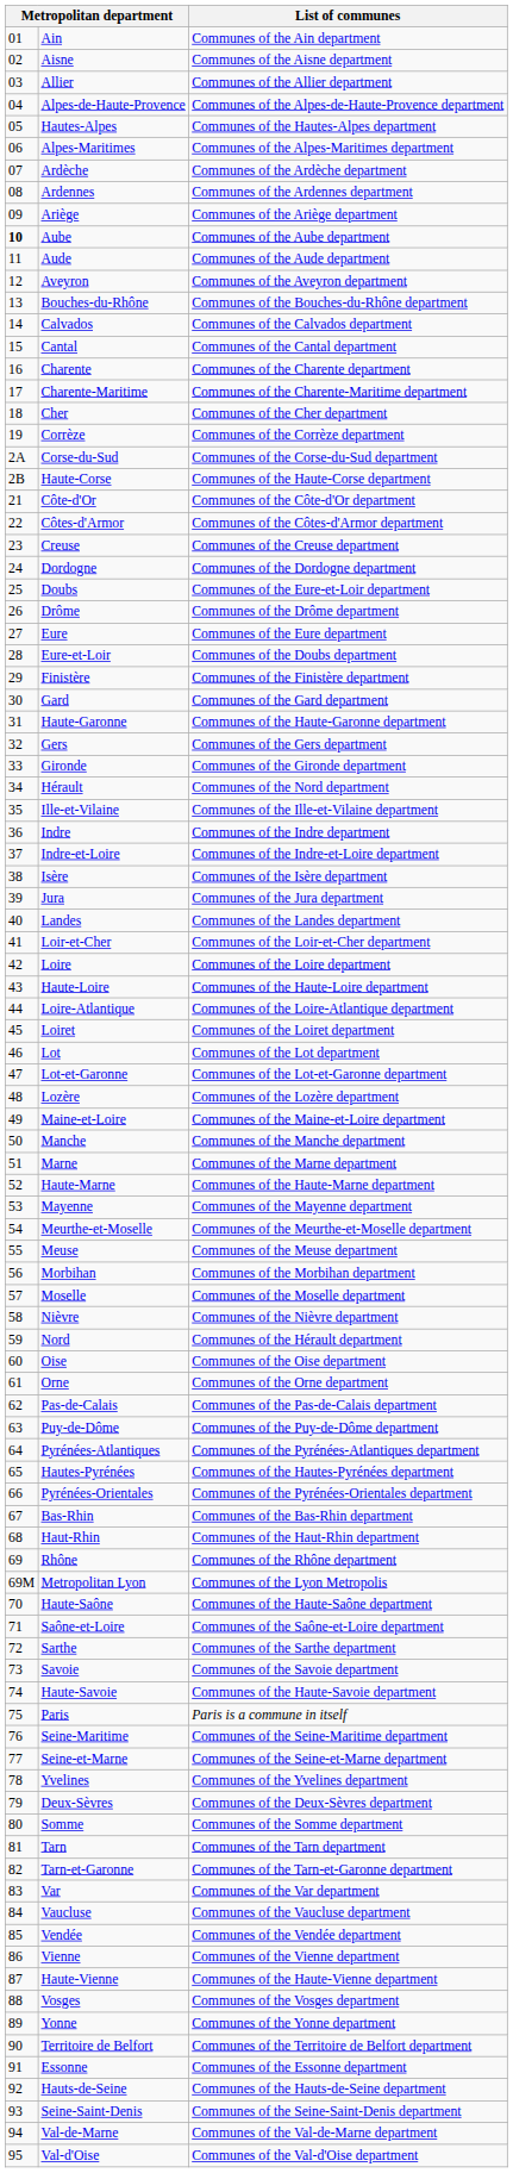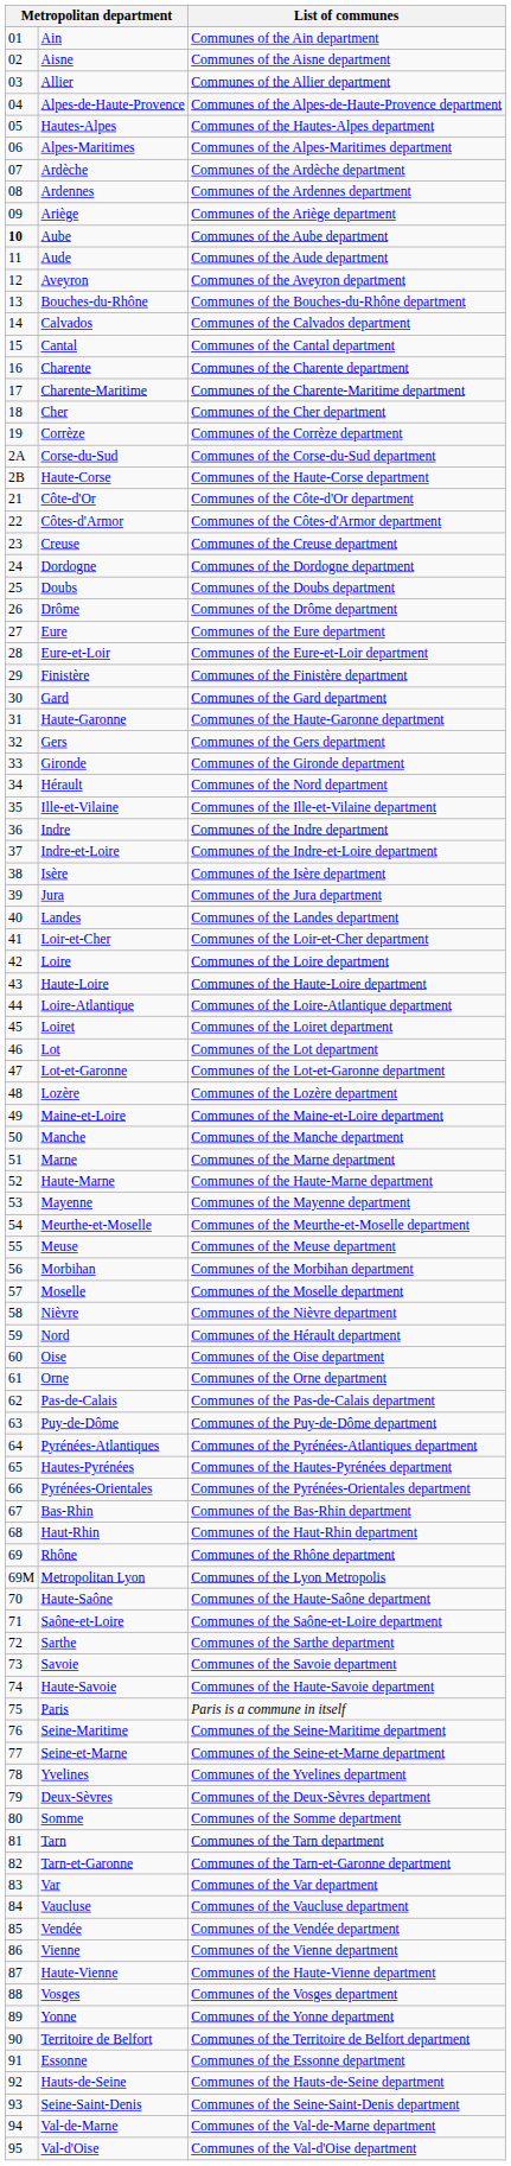 <table class="wikitable">
 <tr>
 <th colspan=2>Metropolitan department</th>
 <th>List of communes</th>
 </tr>
 <tr>
 <td>01</td>
 <td><a href='#'>Ain</a></td>
 <td><a href='#'>Communes of the Ain department</a></td>
 </tr>
 <tr>
 <td>02</td>
 <td><a href='#'>Aisne</a></td>
 <td><a href='#'>Communes of the Aisne department</a></td>
 </tr>
 <tr>
 <td>03</td>
 <td><a href='#'>Allier</a></td>
 <td><a href='#'>Communes of the Allier department</a></td>
 </tr>
 <tr>
 <td>04</td>
 <td><a href='#'>Alpes-de-Haute-Provence</a></td>
 <td><a href='#'>Communes of the Alpes-de-Haute-Provence department</a></td>
 </tr>
 <tr>
 <td>05</td>
 <td><a href='#'>Hautes-Alpes</a></td>
 <td><a href='#'>Communes of the Hautes-Alpes department</a></td>
 </tr>
 <tr>
 <td>06</td>
 <td><a href='#'>Alpes-Maritimes</a></td>
 <td><a href='#'>Communes of the Alpes-Maritimes department</a></td>
 </tr>
 <tr>
 <td>07</td>
 <td><a href='#'>Ardèche</a></td>
 <td><a href='#'>Communes of the Ardèche department</a></td>
 </tr>
 <tr>
 <td>08</td>
 <td><a href='#'>Ardennes</a></td>
 <td><a href='#'>Communes of the Ardennes department</a></td>
 </tr>
 <tr>
 <td>09</td>
 <td><a href='#'>Ariège</a></td>
 <td><a href='#'>Communes of the Ariège department</a></td>
 </tr>
 <tr>
 <td><strong>10</strong></td>
 <td><a href='#'>Aube</a></td>
 <td><a href='#'>Communes of the Aube department</a></td>
 </tr>
 <tr>
 <td>11</td>
 <td><a href='#'>Aude</a></td>
 <td><a href='#'>Communes of the Aude department</a></td>
 </tr>
 <tr>
 <td>12</td>
 <td><a href='#'>Aveyron</a></td>
 <td><a href='#'>Communes of the Aveyron department</a></td>
 </tr>
 <tr>
 <td>13</td>
 <td><a href='#'>Bouches-du-Rhône</a></td>
 <td><a href='#'>Communes of the Bouches-du-Rhône department</a></td>
 </tr>
 <tr>
 <td>14</td>
 <td><a href='#'>Calvados</a></td>
 <td><a href='#'>Communes of the Calvados department</a></td>
 </tr>
 <tr>
 <td>15</td>
 <td><a href='#'>Cantal</a></td>
 <td><a href='#'>Communes of the Cantal department</a></td>
 </tr>
 <tr>
 <td>16</td>
 <td><a href='#'>Charente</a></td>
 <td><a href='#'>Communes of the Charente department</a></td>
 </tr>
 <tr>
 <td>17</td>
 <td><a href='#'>Charente-Maritime</a></td>
 <td><a href='#'>Communes of the Charente-Maritime department</a></td>
 </tr>
 <tr>
 <td>18</td>
 <td><a href='#'>Cher</a></td>
 <td><a href='#'>Communes of the Cher department</a></td>
 </tr>
 <tr>
 <td>19</td>
 <td><a href='#'>Corrèze</a></td>
 <td><a href='#'>Communes of the Corrèze department</a></td>
 </tr>
 <tr>
 <td>2A</td>
 <td><a href='#'>Corse-du-Sud</a></td>
 <td><a href='#'>Communes of the Corse-du-Sud department</a></td>
 </tr>
 <tr>
 <td>2B</td>
 <td><a href='#'>Haute-Corse</a></td>
 <td><a href='#'>Communes of the Haute-Corse department</a></td>
 </tr>
 <tr>
 <td>21</td>
 <td><a href='#'>Côte-d'Or</a></td>
 <td><a href='#'>Communes of the Côte-d'Or department</a></td>
 </tr>
 <tr>
 <td>22</td>
 <td><a href='#'>Côtes-d'Armor</a></td>
 <td><a href='#'>Communes of the Côtes-d'Armor department</a></td>
 </tr>
 <tr>
 <td>23</td>
 <td><a href='#'>Creuse</a></td>
 <td><a href='#'>Communes of the Creuse department</a></td>
 </tr>
 <tr>
 <td>24</td>
 <td><a href='#'>Dordogne</a></td>
 <td><a href='#'>Communes of the Dordogne department</a></td>
 </tr>
 <tr>
 <td>25</td>
 <td><a href='#'>Doubs</a></td>
-<td><a href='#'>Communes of the Eure-et-Loir department</a></td>
+<td><a href='#'>Communes of the Doubs department</a></td>
 </tr>
 <tr>
 <td>26</td>
 <td><a href='#'>Drôme</a></td>
 <td><a href='#'>Communes of the Drôme department</a></td>
 </tr>
 <tr>
 <td>27</td>
 <td><a href='#'>Eure</a></td>
 <td><a href='#'>Communes of the Eure department</a></td>
 </tr>
 <tr>
 <td>28</td>
 <td><a href='#'>Eure-et-Loir</a></td>
-<td><a href='#'>Communes of the Doubs department</a></td>
+<td><a href='#'>Communes of the Eure-et-Loir department</a></td>
 </tr>
 <tr>
 <td>29</td>
 <td><a href='#'>Finistère</a></td>
 <td><a href='#'>Communes of the Finistère department</a></td>
 </tr>
 <tr>
 <td>30</td>
 <td><a href='#'>Gard</a></td>
 <td><a href='#'>Communes of the Gard department</a></td>
 </tr>
 <tr>
 <td>31</td>
 <td><a href='#'>Haute-Garonne</a></td>
 <td><a href='#'>Communes of the Haute-Garonne department</a></td>
 </tr>
 <tr>
 <td>32</td>
 <td><a href='#'>Gers</a></td>
 <td><a href='#'>Communes of the Gers department</a></td>
 </tr>
 <tr>
 <td>33</td>
 <td><a href='#'>Gironde</a></td>
 <td><a href='#'>Communes of the Gironde department</a></td>
 </tr>
 <tr>
 <td>34</td>
 <td><a href='#'>Hérault</a></td>
 <td><a href='#'>Communes of the Nord department</a></td>
 </tr>
 <tr>
 <td>35</td>
 <td><a href='#'>Ille-et-Vilaine</a></td>
 <td><a href='#'>Communes of the Ille-et-Vilaine department</a></td>
 </tr>
 <tr>
 <td>36</td>
 <td><a href='#'>Indre</a></td>
 <td><a href='#'>Communes of the Indre department</a></td>
 </tr>
 <tr>
 <td>37</td>
 <td><a href='#'>Indre-et-Loire</a></td>
 <td><a href='#'>Communes of the Indre-et-Loire department</a></td>
 </tr>
 <tr>
 <td>38</td>
 <td><a href='#'>Isère</a></td>
 <td><a href='#'>Communes of the Isère department</a></td>
 </tr>
 <tr>
 <td>39</td>
 <td><a href='#'>Jura</a></td>
 <td><a href='#'>Communes of the Jura department</a></td>
 </tr>
 <tr>
 <td>40</td>
 <td><a href='#'>Landes</a></td>
 <td><a href='#'>Communes of the Landes department</a></td>
 </tr>
 <tr>
 <td>41</td>
 <td><a href='#'>Loir-et-Cher</a></td>
 <td><a href='#'>Communes of the Loir-et-Cher department</a></td>
 </tr>
 <tr>
 <td>42</td>
 <td><a href='#'>Loire</a></td>
 <td><a href='#'>Communes of the Loire department</a></td>
 </tr>
 <tr>
 <td>43</td>
 <td><a href='#'>Haute-Loire</a></td>
 <td><a href='#'>Communes of the Haute-Loire department</a></td>
 </tr>
 <tr>
 <td>44</td>
 <td><a href='#'>Loire-Atlantique</a></td>
 <td><a href='#'>Communes of the Loire-Atlantique department</a></td>
 </tr>
 <tr>
 <td>45</td>
 <td><a href='#'>Loiret</a></td>
 <td><a href='#'>Communes of the Loiret department</a></td>
 </tr>
 <tr>
 <td>46</td>
 <td><a href='#'>Lot</a></td>
 <td><a href='#'>Communes of the Lot department</a></td>
 </tr>
 <tr>
 <td>47</td>
 <td><a href='#'>Lot-et-Garonne</a></td>
 <td><a href='#'>Communes of the Lot-et-Garonne department</a></td>
 </tr>
 <tr>
 <td>48</td>
 <td><a href='#'>Lozère</a></td>
 <td><a href='#'>Communes of the Lozère department</a></td>
 </tr>
 <tr>
 <td>49</td>
 <td><a href='#'>Maine-et-Loire</a></td>
 <td><a href='#'>Communes of the Maine-et-Loire department</a></td>
 </tr>
 <tr>
 <td>50</td>
 <td><a href='#'>Manche</a></td>
 <td><a href='#'>Communes of the Manche department</a></td>
 </tr>
 <tr>
 <td>51</td>
 <td><a href='#'>Marne</a></td>
 <td><a href='#'>Communes of the Marne department</a></td>
 </tr>
 <tr>
 <td>52</td>
 <td><a href='#'>Haute-Marne</a></td>
 <td><a href='#'>Communes of the Haute-Marne department</a></td>
 </tr>
 <tr>
 <td>53</td>
 <td><a href='#'>Mayenne</a></td>
 <td><a href='#'>Communes of the Mayenne department</a></td>
 </tr>
 <tr>
 <td>54</td>
 <td><a href='#'>Meurthe-et-Moselle</a></td>
 <td><a href='#'>Communes of the Meurthe-et-Moselle department</a></td>
 </tr>
 <tr>
 <td>55</td>
 <td><a href='#'>Meuse</a></td>
 <td><a href='#'>Communes of the Meuse department</a></td>
 </tr>
 <tr>
 <td>56</td>
 <td><a href='#'>Morbihan</a></td>
 <td><a href='#'>Communes of the Morbihan department</a></td>
 </tr>
 <tr>
 <td>57</td>
 <td><a href='#'>Moselle</a></td>
 <td><a href='#'>Communes of the Moselle department</a></td>
 </tr>
 <tr>
 <td>58</td>
 <td><a href='#'>Nièvre</a></td>
 <td><a href='#'>Communes of the Nièvre department</a></td>
 </tr>
 <tr>
 <td>59</td>
 <td><a href='#'>Nord</a></td>
 <td><a href='#'>Communes of the Hérault department</a></td>
 </tr>
 <tr>
 <td>60</td>
 <td><a href='#'>Oise</a></td>
 <td><a href='#'>Communes of the Oise department</a></td>
 </tr>
 <tr>
 <td>61</td>
 <td><a href='#'>Orne</a></td>
 <td><a href='#'>Communes of the Orne department</a></td>
 </tr>
 <tr>
 <td>62</td>
 <td><a href='#'>Pas-de-Calais</a></td>
 <td><a href='#'>Communes of the Pas-de-Calais department</a></td>
 </tr>
 <tr>
 <td>63</td>
 <td><a href='#'>Puy-de-Dôme</a></td>
 <td><a href='#'>Communes of the Puy-de-Dôme department</a></td>
 </tr>
 <tr>
 <td>64</td>
 <td><a href='#'>Pyrénées-Atlantiques</a></td>
 <td><a href='#'>Communes of the Pyrénées-Atlantiques department</a></td>
 </tr>
 <tr>
 <td>65</td>
 <td><a href='#'>Hautes-Pyrénées</a></td>
 <td><a href='#'>Communes of the Hautes-Pyrénées department</a></td>
 </tr>
 <tr>
 <td>66</td>
 <td><a href='#'>Pyrénées-Orientales</a></td>
 <td><a href='#'>Communes of the Pyrénées-Orientales department</a></td>
 </tr>
 <tr>
 <td>67</td>
 <td><a href='#'>Bas-Rhin</a></td>
 <td><a href='#'>Communes of the Bas-Rhin department</a></td>
 </tr>
 <tr>
 <td>68</td>
 <td><a href='#'>Haut-Rhin</a></td>
 <td><a href='#'>Communes of the Haut-Rhin department</a></td>
 </tr>
 <tr>
 <td>69</td>
 <td><a href='#'>Rhône</a></td>
 <td><a href='#'>Communes of the Rhône department</a></td>
 </tr>
 <tr>
 <td>69M</td>
 <td><a href='#'>Metropolitan Lyon</a></td>
 <td><a href='#'>Communes of the Lyon Metropolis</a></td>
 </tr>
 <tr>
 <td>70</td>
 <td><a href='#'>Haute-Saône</a></td>
 <td><a href='#'>Communes of the Haute-Saône department</a></td>
 </tr>
 <tr>
 <td>71</td>
 <td><a href='#'>Saône-et-Loire</a></td>
 <td><a href='#'>Communes of the Saône-et-Loire department</a></td>
 </tr>
 <tr>
 <td>72</td>
 <td><a href='#'>Sarthe</a></td>
 <td><a href='#'>Communes of the Sarthe department</a></td>
 </tr>
 <tr>
 <td>73</td>
 <td><a href='#'>Savoie</a></td>
 <td><a href='#'>Communes of the Savoie department</a></td>
 </tr>
 <tr>
 <td>74</td>
 <td><a href='#'>Haute-Savoie</a></td>
 <td><a href='#'>Communes of the Haute-Savoie department</a></td>
 </tr>
 <tr>
 <td>75</td>
 <td><a href='#'>Paris</a></td>
 <td><em>Paris is a commune in itself</em></td>
 </tr>
 <tr>
 <td>76</td>
 <td><a href='#'>Seine-Maritime</a></td>
 <td><a href='#'>Communes of the Seine-Maritime department</a></td>
 </tr>
 <tr>
 <td>77</td>
 <td><a href='#'>Seine-et-Marne</a></td>
 <td><a href='#'>Communes of the Seine-et-Marne department</a></td>
 </tr>
 <tr>
 <td>78</td>
 <td><a href='#'>Yvelines</a></td>
 <td><a href='#'>Communes of the Yvelines department</a></td>
 </tr>
 <tr>
 <td>79</td>
 <td><a href='#'>Deux-Sèvres</a></td>
 <td><a href='#'>Communes of the Deux-Sèvres department</a></td>
 </tr>
 <tr>
 <td>80</td>
 <td><a href='#'>Somme</a></td>
 <td><a href='#'>Communes of the Somme department</a></td>
 </tr>
 <tr>
 <td>81</td>
 <td><a href='#'>Tarn</a></td>
 <td><a href='#'>Communes of the Tarn department</a></td>
 </tr>
 <tr>
 <td>82</td>
 <td><a href='#'>Tarn-et-Garonne</a></td>
 <td><a href='#'>Communes of the Tarn-et-Garonne department</a></td>
 </tr>
 <tr>
 <td>83</td>
 <td><a href='#'>Var</a></td>
 <td><a href='#'>Communes of the Var department</a></td>
 </tr>
 <tr>
 <td>84</td>
 <td><a href='#'>Vaucluse</a></td>
 <td><a href='#'>Communes of the Vaucluse department</a></td>
 </tr>
 <tr>
 <td>85</td>
 <td><a href='#'>Vendée</a></td>
 <td><a href='#'>Communes of the Vendée department</a></td>
 </tr>
 <tr>
 <td>86</td>
 <td><a href='#'>Vienne</a></td>
 <td><a href='#'>Communes of the Vienne department</a></td>
 </tr>
 <tr>
 <td>87</td>
 <td><a href='#'>Haute-Vienne</a></td>
 <td><a href='#'>Communes of the Haute-Vienne department</a></td>
 </tr>
 <tr>
 <td>88</td>
 <td><a href='#'>Vosges</a></td>
 <td><a href='#'>Communes of the Vosges department</a></td>
 </tr>
 <tr>
 <td>89</td>
 <td><a href='#'>Yonne</a></td>
 <td><a href='#'>Communes of the Yonne department</a></td>
 </tr>
 <tr>
 <td>90</td>
 <td><a href='#'>Territoire de Belfort</a></td>
 <td><a href='#'>Communes of the Territoire de Belfort department</a></td>
 </tr>
 <tr>
 <td>91</td>
 <td><a href='#'>Essonne</a></td>
 <td><a href='#'>Communes of the Essonne department</a></td>
 </tr>
 <tr>
 <td>92</td>
 <td><a href='#'>Hauts-de-Seine</a></td>
 <td><a href='#'>Communes of the Hauts-de-Seine department</a></td>
 </tr>
 <tr>
 <td>93</td>
 <td><a href='#'>Seine-Saint-Denis</a></td>
 <td><a href='#'>Communes of the Seine-Saint-Denis department</a></td>
 </tr>
 <tr>
 <td>94</td>
 <td><a href='#'>Val-de-Marne</a></td>
 <td><a href='#'>Communes of the Val-de-Marne department</a></td>
 </tr>
 <tr>
 <td>95</td>
 <td><a href='#'>Val-d'Oise</a></td>
 <td><a href='#'>Communes of the Val-d'Oise department</a></td>
 </tr>
 </table>
